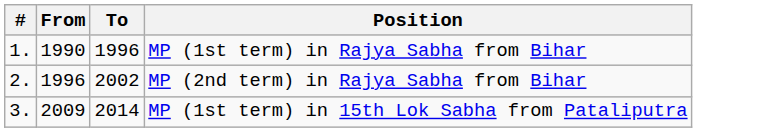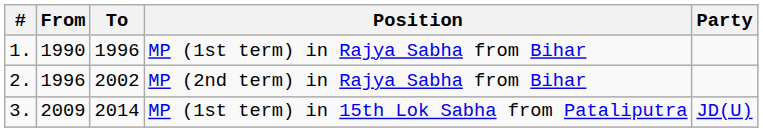 <table class="wikitable sortable">
 <tr>
 <th>#</th>
 <th>From</th>
 <th>To</th>
 <th>Position</th>
+<th>Party</th>
 </tr>
 <tr>
 <td>1.</td>
 <td>1990</td>
 <td>1996</td>
 <td><a href='#'>MP</a> (1st term) in <a href='#'>Rajya Sabha</a> from <a href='#'>Bihar</a></td>
+<td></td>
 </tr>
 <tr>
 <td>2.</td>
 <td>1996</td>
 <td>2002</td>
 <td><a href='#'>MP</a> (2nd term) in <a href='#'>Rajya Sabha</a> from <a href='#'>Bihar</a></td>
+<td></td>
 </tr>
 <tr>
 <td>3.</td>
 <td>2009</td>
 <td>2014</td>
 <td><a href='#'>MP</a> (1st term) in <a href='#'>15th Lok Sabha</a> from <a href='#'>Pataliputra</a></td>
+<td><a href='#'>JD(U)</a></td>
 </tr>
 </table>
